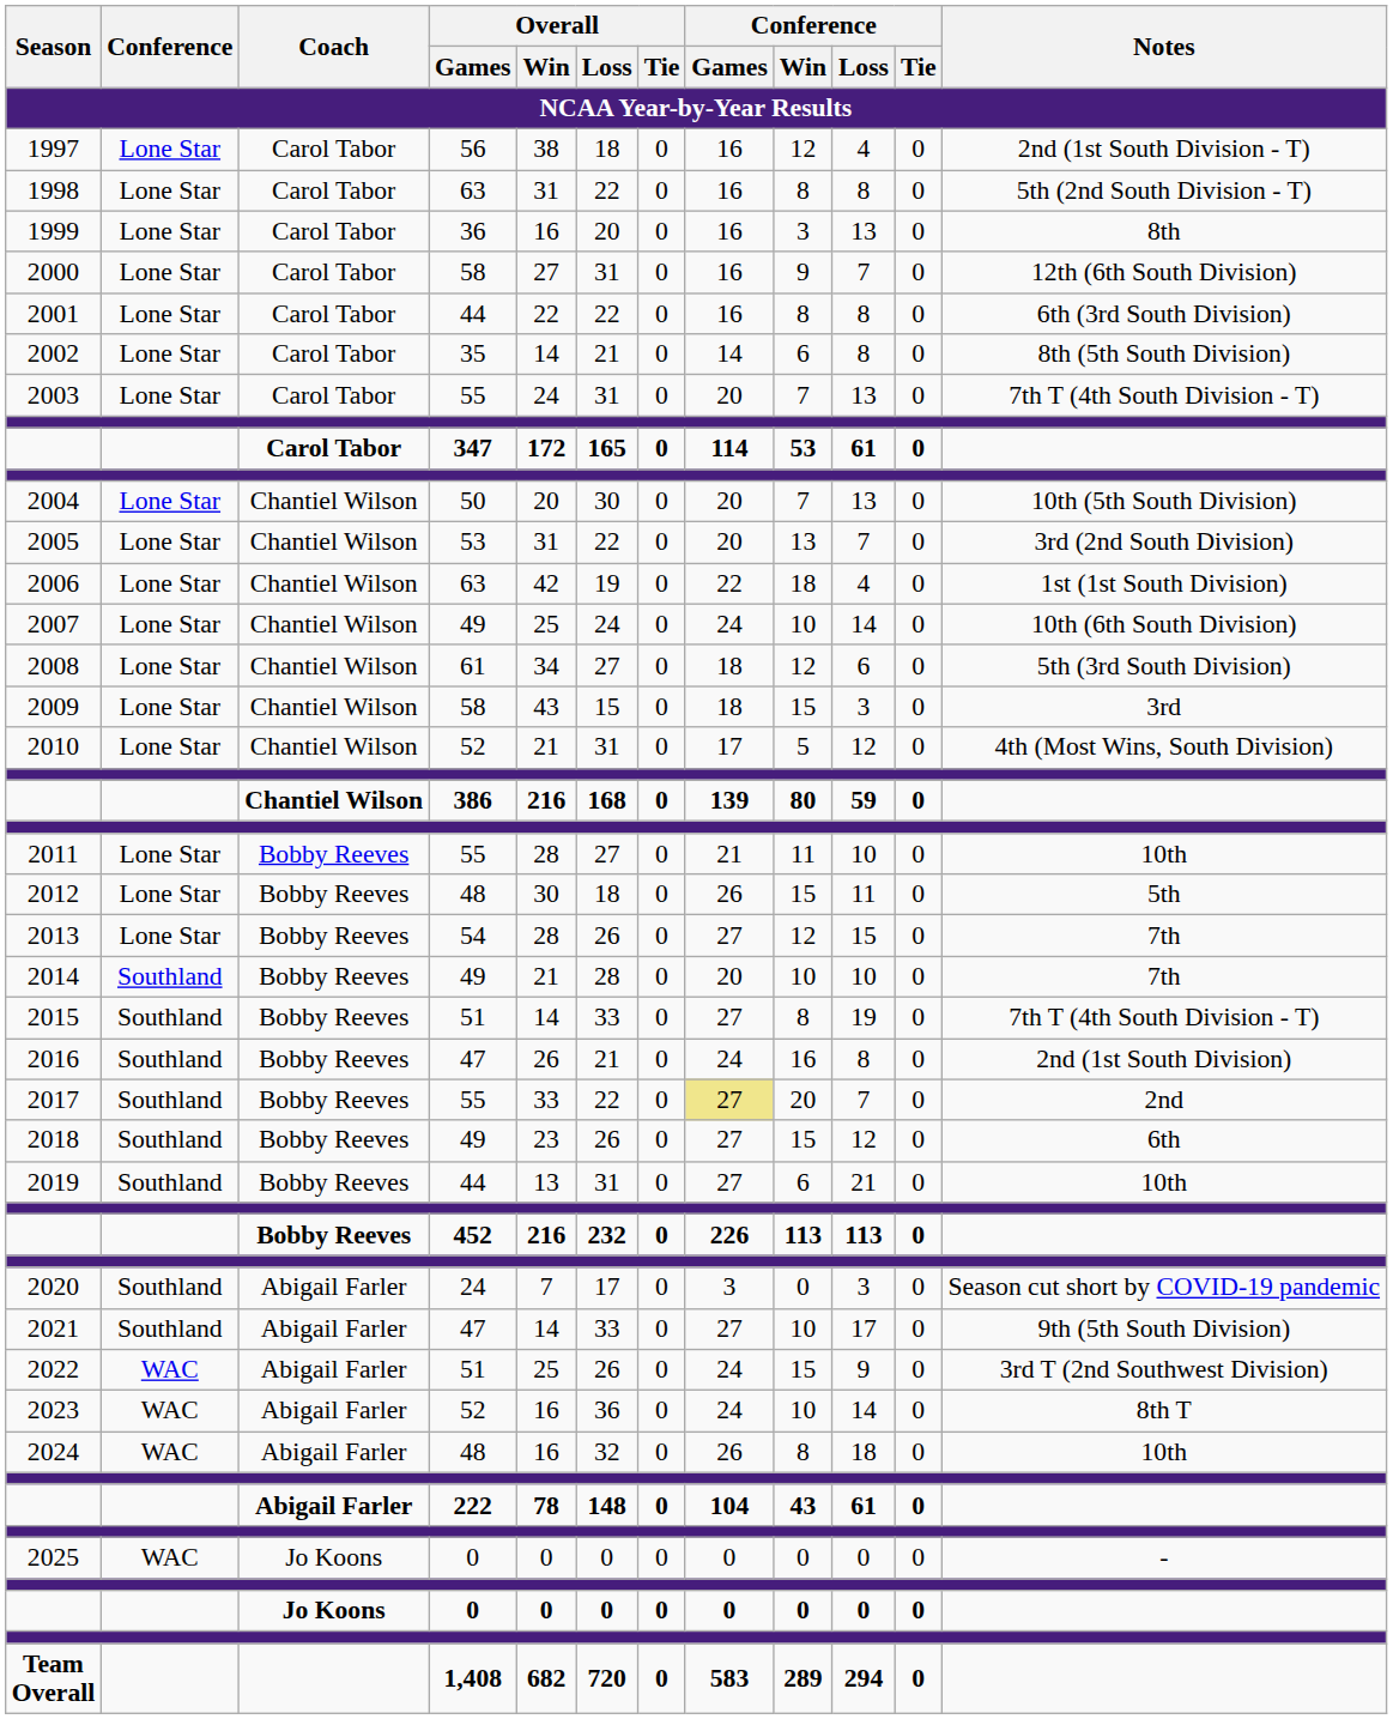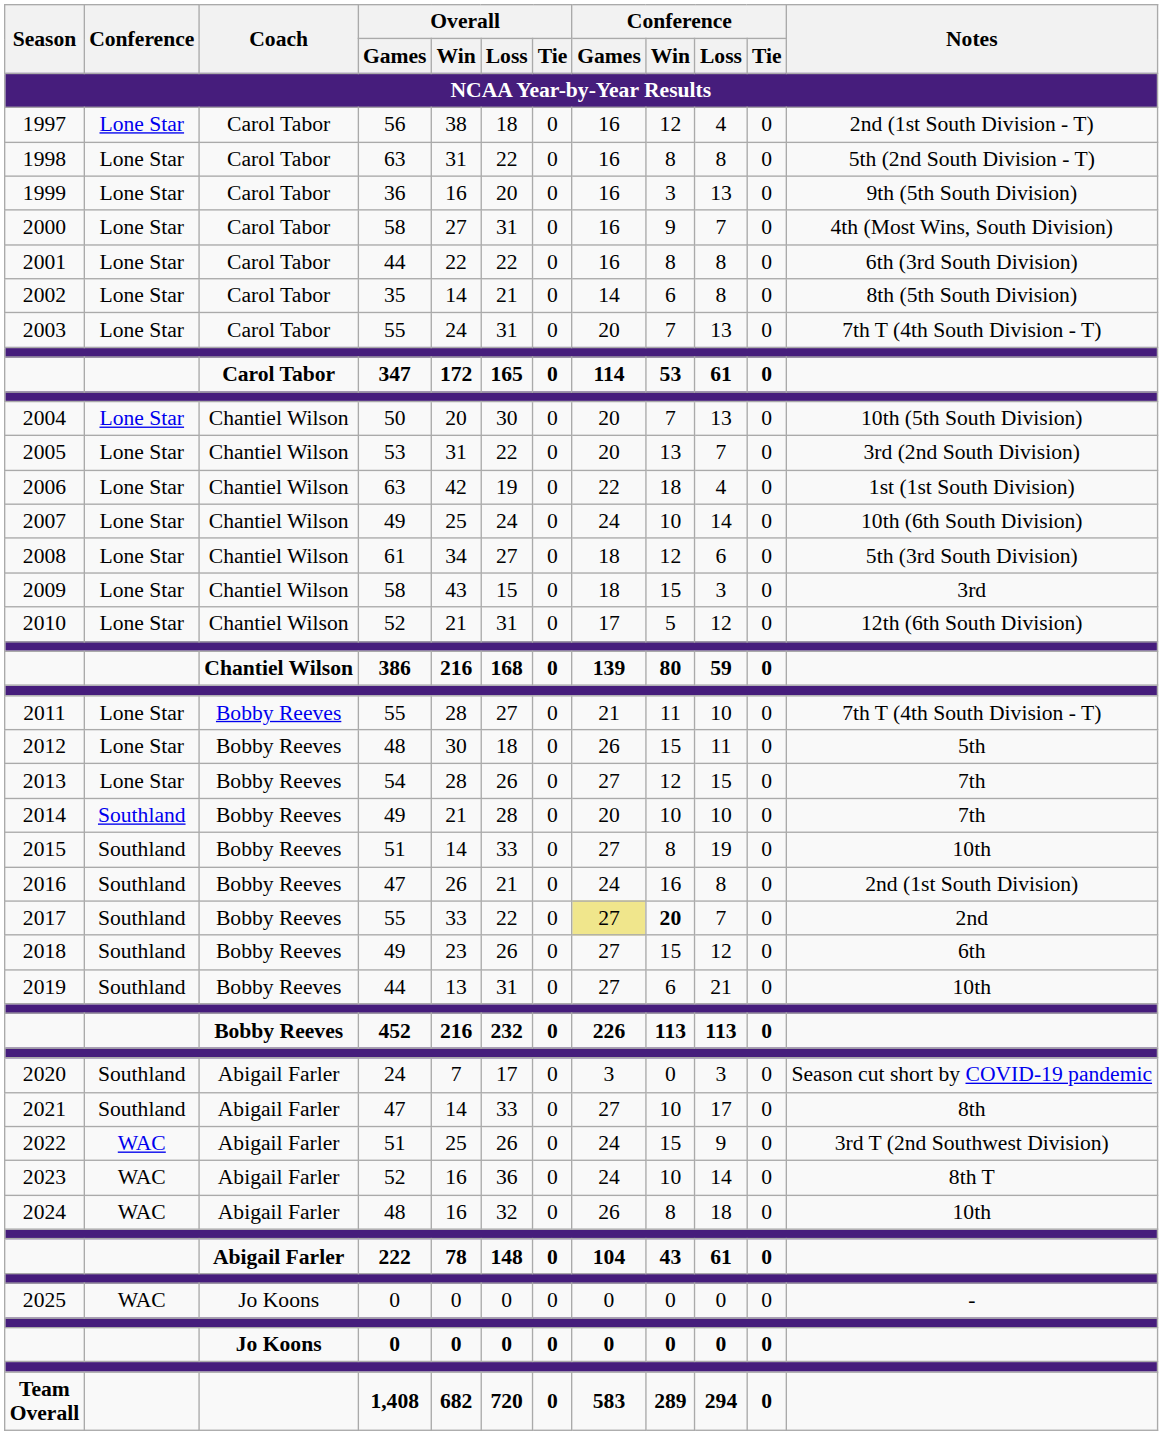 <table class="wikitable" style="text-align: center;">
 <tr>
 <th rowspan=2>Season</th>
 <th rowspan=2>Conference</th>
 <th rowspan=2>Coach</th>
 <th colspan="4">Overall</th>
 <th colspan="4">Conference</th>
 <th rowspan=2>Notes</th>
 </tr>
 <tr>
 <th>Games</th>
 <th>Win</th>
 <th>Loss</th>
 <th>Tie</th>
 <th>Games</th>
 <th>Win</th>
 <th>Loss</th>
 <th>Tie</th>
 </tr>
 <tr>
 <th colspan=12 style="background:#461D7C; color:white;">NCAA Year-by-Year Results</th>
 </tr>
 <tr>
 <td>1997</td>
 <td><a href='#'>Lone Star</a></td>
 <td>Carol Tabor</td>
 <td>56</td>
 <td>38</td>
 <td>18</td>
 <td>0</td>
 <td>16</td>
 <td>12</td>
 <td>4</td>
 <td>0</td>
 <td>2nd (1st South Division - T)</td>
 </tr>
 <tr>
 <td>1998</td>
 <td>Lone Star</td>
 <td>Carol Tabor</td>
 <td>63</td>
 <td>31</td>
 <td>22</td>
 <td>0</td>
 <td>16</td>
 <td>8</td>
 <td>8</td>
 <td>0</td>
 <td>5th (2nd South Division - T)</td>
 </tr>
 <tr>
 <td>1999</td>
 <td>Lone Star</td>
 <td>Carol Tabor</td>
 <td>36</td>
 <td>16</td>
 <td>20</td>
 <td>0</td>
 <td>16</td>
 <td>3</td>
 <td>13</td>
 <td>0</td>
-<td>8th</td>
+<td>9th (5th South Division)</td>
 </tr>
 <tr>
 <td>2000</td>
 <td>Lone Star</td>
 <td>Carol Tabor</td>
 <td>58</td>
 <td>27</td>
 <td>31</td>
 <td>0</td>
 <td>16</td>
 <td>9</td>
 <td>7</td>
 <td>0</td>
-<td>12th (6th South Division)</td>
+<td>4th (Most Wins, South Division)</td>
 </tr>
 <tr>
 <td>2001</td>
 <td>Lone Star</td>
 <td>Carol Tabor</td>
 <td>44</td>
 <td>22</td>
 <td>22</td>
 <td>0</td>
 <td>16</td>
 <td>8</td>
 <td>8</td>
 <td>0</td>
 <td>6th (3rd South Division)</td>
 </tr>
 <tr>
 <td>2002</td>
 <td>Lone Star</td>
 <td>Carol Tabor</td>
 <td>35</td>
 <td>14</td>
 <td>21</td>
 <td>0</td>
 <td>14</td>
 <td>6</td>
 <td>8</td>
 <td>0</td>
 <td>8th (5th South Division)</td>
 </tr>
 <tr>
 <td>2003</td>
 <td>Lone Star</td>
 <td>Carol Tabor</td>
 <td>55</td>
 <td>24</td>
 <td>31</td>
 <td>0</td>
 <td>20</td>
 <td>7</td>
 <td>13</td>
 <td>0</td>
 <td>7th T (4th South Division - T)</td>
 </tr>
 <tr>
 <th colspan=12 style="background:#461D7C; color:white;"></th>
 </tr>
 <tr>
 <td></td>
 <td></td>
 <td><strong>Carol Tabor</strong></td>
 <td><strong>347</strong></td>
 <td><strong>172</strong></td>
 <td><strong>165</strong></td>
 <td><strong>0</strong></td>
 <td><strong>114</strong></td>
 <td><strong>53</strong></td>
 <td><strong>61</strong></td>
 <td><strong>0</strong></td>
 <td></td>
 </tr>
 <tr>
 <th colspan=12 style="background:#461D7C; color:white;"></th>
 </tr>
 <tr>
 <td>2004</td>
 <td><a href='#'>Lone Star</a></td>
 <td>Chantiel Wilson</td>
 <td>50</td>
 <td>20</td>
 <td>30</td>
 <td>0</td>
 <td>20</td>
 <td>7</td>
 <td>13</td>
 <td>0</td>
 <td>10th (5th South Division)</td>
 </tr>
 <tr>
 <td>2005</td>
 <td>Lone Star</td>
 <td>Chantiel Wilson</td>
 <td>53</td>
 <td>31</td>
 <td>22</td>
 <td>0</td>
 <td>20</td>
 <td>13</td>
 <td>7</td>
 <td>0</td>
 <td>3rd (2nd South Division)</td>
 </tr>
 <tr>
 <td>2006</td>
 <td>Lone Star</td>
 <td>Chantiel Wilson</td>
 <td>63</td>
 <td>42</td>
 <td>19</td>
 <td>0</td>
 <td>22</td>
 <td>18</td>
 <td>4</td>
 <td>0</td>
 <td>1st (1st South Division)</td>
 </tr>
 <tr>
 <td>2007</td>
 <td>Lone Star</td>
 <td>Chantiel Wilson</td>
 <td>49</td>
 <td>25</td>
 <td>24</td>
 <td>0</td>
 <td>24</td>
 <td>10</td>
 <td>14</td>
 <td>0</td>
 <td>10th (6th South Division)</td>
 </tr>
 <tr>
 <td>2008</td>
 <td>Lone Star</td>
 <td>Chantiel Wilson</td>
 <td>61</td>
 <td>34</td>
 <td>27</td>
 <td>0</td>
 <td>18</td>
 <td>12</td>
 <td>6</td>
 <td>0</td>
 <td>5th (3rd South Division)</td>
 </tr>
 <tr>
 <td>2009</td>
 <td>Lone Star</td>
 <td>Chantiel Wilson</td>
 <td>58</td>
 <td>43</td>
 <td>15</td>
 <td>0</td>
 <td>18</td>
 <td>15</td>
 <td>3</td>
 <td>0</td>
 <td>3rd</td>
 </tr>
 <tr>
 <td>2010</td>
 <td>Lone Star</td>
 <td>Chantiel Wilson</td>
 <td>52</td>
 <td>21</td>
 <td>31</td>
 <td>0</td>
 <td>17</td>
 <td>5</td>
 <td>12</td>
 <td>0</td>
-<td>4th (Most Wins, South Division)</td>
+<td>12th (6th South Division)</td>
 </tr>
 <tr>
 <th colspan=12 style="background:#461D7C; color:white;"></th>
 </tr>
 <tr>
 <td></td>
 <td></td>
 <td><strong>Chantiel Wilson</strong></td>
 <td><strong>386</strong></td>
 <td><strong>216</strong></td>
 <td><strong>168</strong></td>
 <td><strong>0</strong></td>
 <td><strong>139</strong></td>
 <td><strong>80</strong></td>
 <td><strong>59</strong></td>
 <td><strong>0</strong></td>
 <td></td>
 </tr>
 <tr>
 <th colspan=12 style="background:#461D7C; color:white;"></th>
 </tr>
 <tr>
 <td>2011</td>
 <td>Lone Star</td>
 <td><a href='#'>Bobby Reeves</a></td>
 <td>55</td>
 <td>28</td>
 <td>27</td>
 <td>0</td>
 <td>21</td>
 <td>11</td>
 <td>10</td>
 <td>0</td>
-<td>10th</td>
+<td>7th T (4th South Division - T)</td>
 </tr>
 <tr>
 <td>2012</td>
 <td>Lone Star</td>
 <td>Bobby Reeves</td>
 <td>48</td>
 <td>30</td>
 <td>18</td>
 <td>0</td>
 <td>26</td>
 <td>15</td>
 <td>11</td>
 <td>0</td>
 <td>5th</td>
 </tr>
 <tr>
 <td>2013</td>
 <td>Lone Star</td>
 <td>Bobby Reeves</td>
 <td>54</td>
 <td>28</td>
 <td>26</td>
 <td>0</td>
 <td>27</td>
 <td>12</td>
 <td>15</td>
 <td>0</td>
 <td>7th</td>
 </tr>
 <tr>
 <td>2014</td>
 <td><a href='#'>Southland</a></td>
 <td>Bobby Reeves</td>
 <td>49</td>
 <td>21</td>
 <td>28</td>
 <td>0</td>
 <td>20</td>
 <td>10</td>
 <td>10</td>
 <td>0</td>
 <td>7th</td>
 </tr>
 <tr>
 <td>2015</td>
 <td>Southland</td>
 <td>Bobby Reeves</td>
 <td>51</td>
 <td>14</td>
 <td>33</td>
 <td>0</td>
 <td>27</td>
 <td>8</td>
 <td>19</td>
 <td>0</td>
-<td>7th T (4th South Division - T)</td>
+<td>10th</td>
 </tr>
 <tr>
 <td>2016</td>
 <td>Southland</td>
 <td>Bobby Reeves</td>
 <td>47</td>
 <td>26</td>
 <td>21</td>
 <td>0</td>
 <td>24</td>
 <td>16</td>
 <td>8</td>
 <td>0</td>
 <td>2nd (1st South Division)</td>
 </tr>
 <tr>
 <td>2017</td>
 <td>Southland</td>
 <td>Bobby Reeves</td>
 <td>55</td>
 <td>33</td>
 <td>22</td>
 <td>0</td>
 <td style="background: khaki;">27</td>
-<td>20</td>
+<td><strong>20</strong></td>
 <td>7</td>
 <td>0</td>
 <td>2nd</td>
 </tr>
 <tr>
 <td>2018</td>
 <td>Southland</td>
 <td>Bobby Reeves</td>
 <td>49</td>
 <td>23</td>
 <td>26</td>
 <td>0</td>
 <td>27</td>
 <td>15</td>
 <td>12</td>
 <td>0</td>
 <td>6th</td>
 </tr>
 <tr>
 <td>2019</td>
 <td>Southland</td>
 <td>Bobby Reeves</td>
 <td>44</td>
 <td>13</td>
 <td>31</td>
 <td>0</td>
 <td>27</td>
 <td>6</td>
 <td>21</td>
 <td>0</td>
 <td>10th</td>
 </tr>
 <tr>
 <th colspan=12 style="background:#461D7C; color:white;"></th>
 </tr>
 <tr>
 <td></td>
 <td></td>
 <td><strong>Bobby Reeves</strong></td>
 <td><strong>452</strong></td>
 <td><strong>216</strong></td>
 <td><strong>232</strong></td>
 <td><strong>0</strong></td>
 <td><strong>226</strong></td>
 <td><strong>113</strong></td>
 <td><strong>113</strong></td>
 <td><strong>0</strong></td>
 </tr>
 <tr>
 <th colspan=12 style="background:#461D7C; color:white;"></th>
 </tr>
 <tr>
 <td>2020</td>
 <td>Southland</td>
 <td>Abigail Farler</td>
 <td>24</td>
 <td>7</td>
 <td>17</td>
 <td>0</td>
 <td>3</td>
 <td>0</td>
 <td>3</td>
 <td>0</td>
 <td>Season cut short by <a href='#'>COVID-19 pandemic</a></td>
 </tr>
 <tr>
 <td>2021</td>
 <td>Southland</td>
 <td>Abigail Farler</td>
 <td>47</td>
 <td>14</td>
 <td>33</td>
 <td>0</td>
 <td>27</td>
 <td>10</td>
 <td>17</td>
 <td>0</td>
-<td>9th (5th South Division)</td>
+<td>8th</td>
 </tr>
 <tr>
 <td>2022</td>
 <td><a href='#'>WAC</a></td>
 <td>Abigail Farler</td>
 <td>51</td>
 <td>25</td>
 <td>26</td>
 <td>0</td>
 <td>24</td>
 <td>15</td>
 <td>9</td>
 <td>0</td>
 <td>3rd T (2nd Southwest Division)</td>
 </tr>
 <tr>
 <td>2023</td>
 <td>WAC</td>
 <td>Abigail Farler</td>
 <td>52</td>
 <td>16</td>
 <td>36</td>
 <td>0</td>
 <td>24</td>
 <td>10</td>
 <td>14</td>
 <td>0</td>
 <td>8th T</td>
 </tr>
 <tr>
 <td>2024</td>
 <td>WAC</td>
 <td>Abigail Farler</td>
 <td>48</td>
 <td>16</td>
 <td>32</td>
 <td>0</td>
 <td>26</td>
 <td>8</td>
 <td>18</td>
 <td>0</td>
 <td>10th</td>
 </tr>
 <tr>
 <th colspan=12 style="background:#461D7C; color:white;"></th>
 </tr>
 <tr>
 <td></td>
 <td></td>
 <td><strong>Abigail Farler</strong></td>
 <td><strong>222</strong></td>
 <td><strong>78</strong></td>
 <td><strong>148</strong></td>
 <td><strong>0</strong></td>
 <td><strong>104</strong></td>
 <td><strong>43</strong></td>
 <td><strong>61</strong></td>
 <td><strong>0</strong></td>
 </tr>
 <tr>
 <th colspan=12 style="background:#461D7C; color:white;"></th>
 </tr>
 <tr>
 <td>2025</td>
 <td>WAC</td>
 <td>Jo Koons</td>
 <td>0</td>
 <td>0</td>
 <td>0</td>
 <td>0</td>
 <td>0</td>
 <td>0</td>
 <td>0</td>
 <td>0</td>
 <td>-</td>
 </tr>
 <tr>
 <th colspan=12 style="background:#461D7C; color:white;"></th>
 </tr>
 <tr>
 <td></td>
 <td></td>
 <td><strong>Jo Koons</strong></td>
 <td><strong>0</strong></td>
 <td><strong>0</strong></td>
 <td><strong>0</strong></td>
 <td><strong>0</strong></td>
 <td><strong>0</strong></td>
 <td><strong>0</strong></td>
 <td><strong>0</strong></td>
 <td><strong>0</strong></td>
 </tr>
 <tr>
 <th colspan=12 style="background:#461D7C; color:white;"></th>
 </tr>
 <tr>
 <td><strong>Team<br>Overall</strong></td>
 <td></td>
 <td></td>
 <td><strong>1,408</strong></td>
 <td><strong>682</strong></td>
 <td><strong>720</strong></td>
 <td><strong>0</strong></td>
 <td><strong>583</strong></td>
 <td><strong>289</strong></td>
 <td><strong>294</strong></td>
 <td><strong>0</strong></td>
 <td></td>
 </tr>
 </table>
